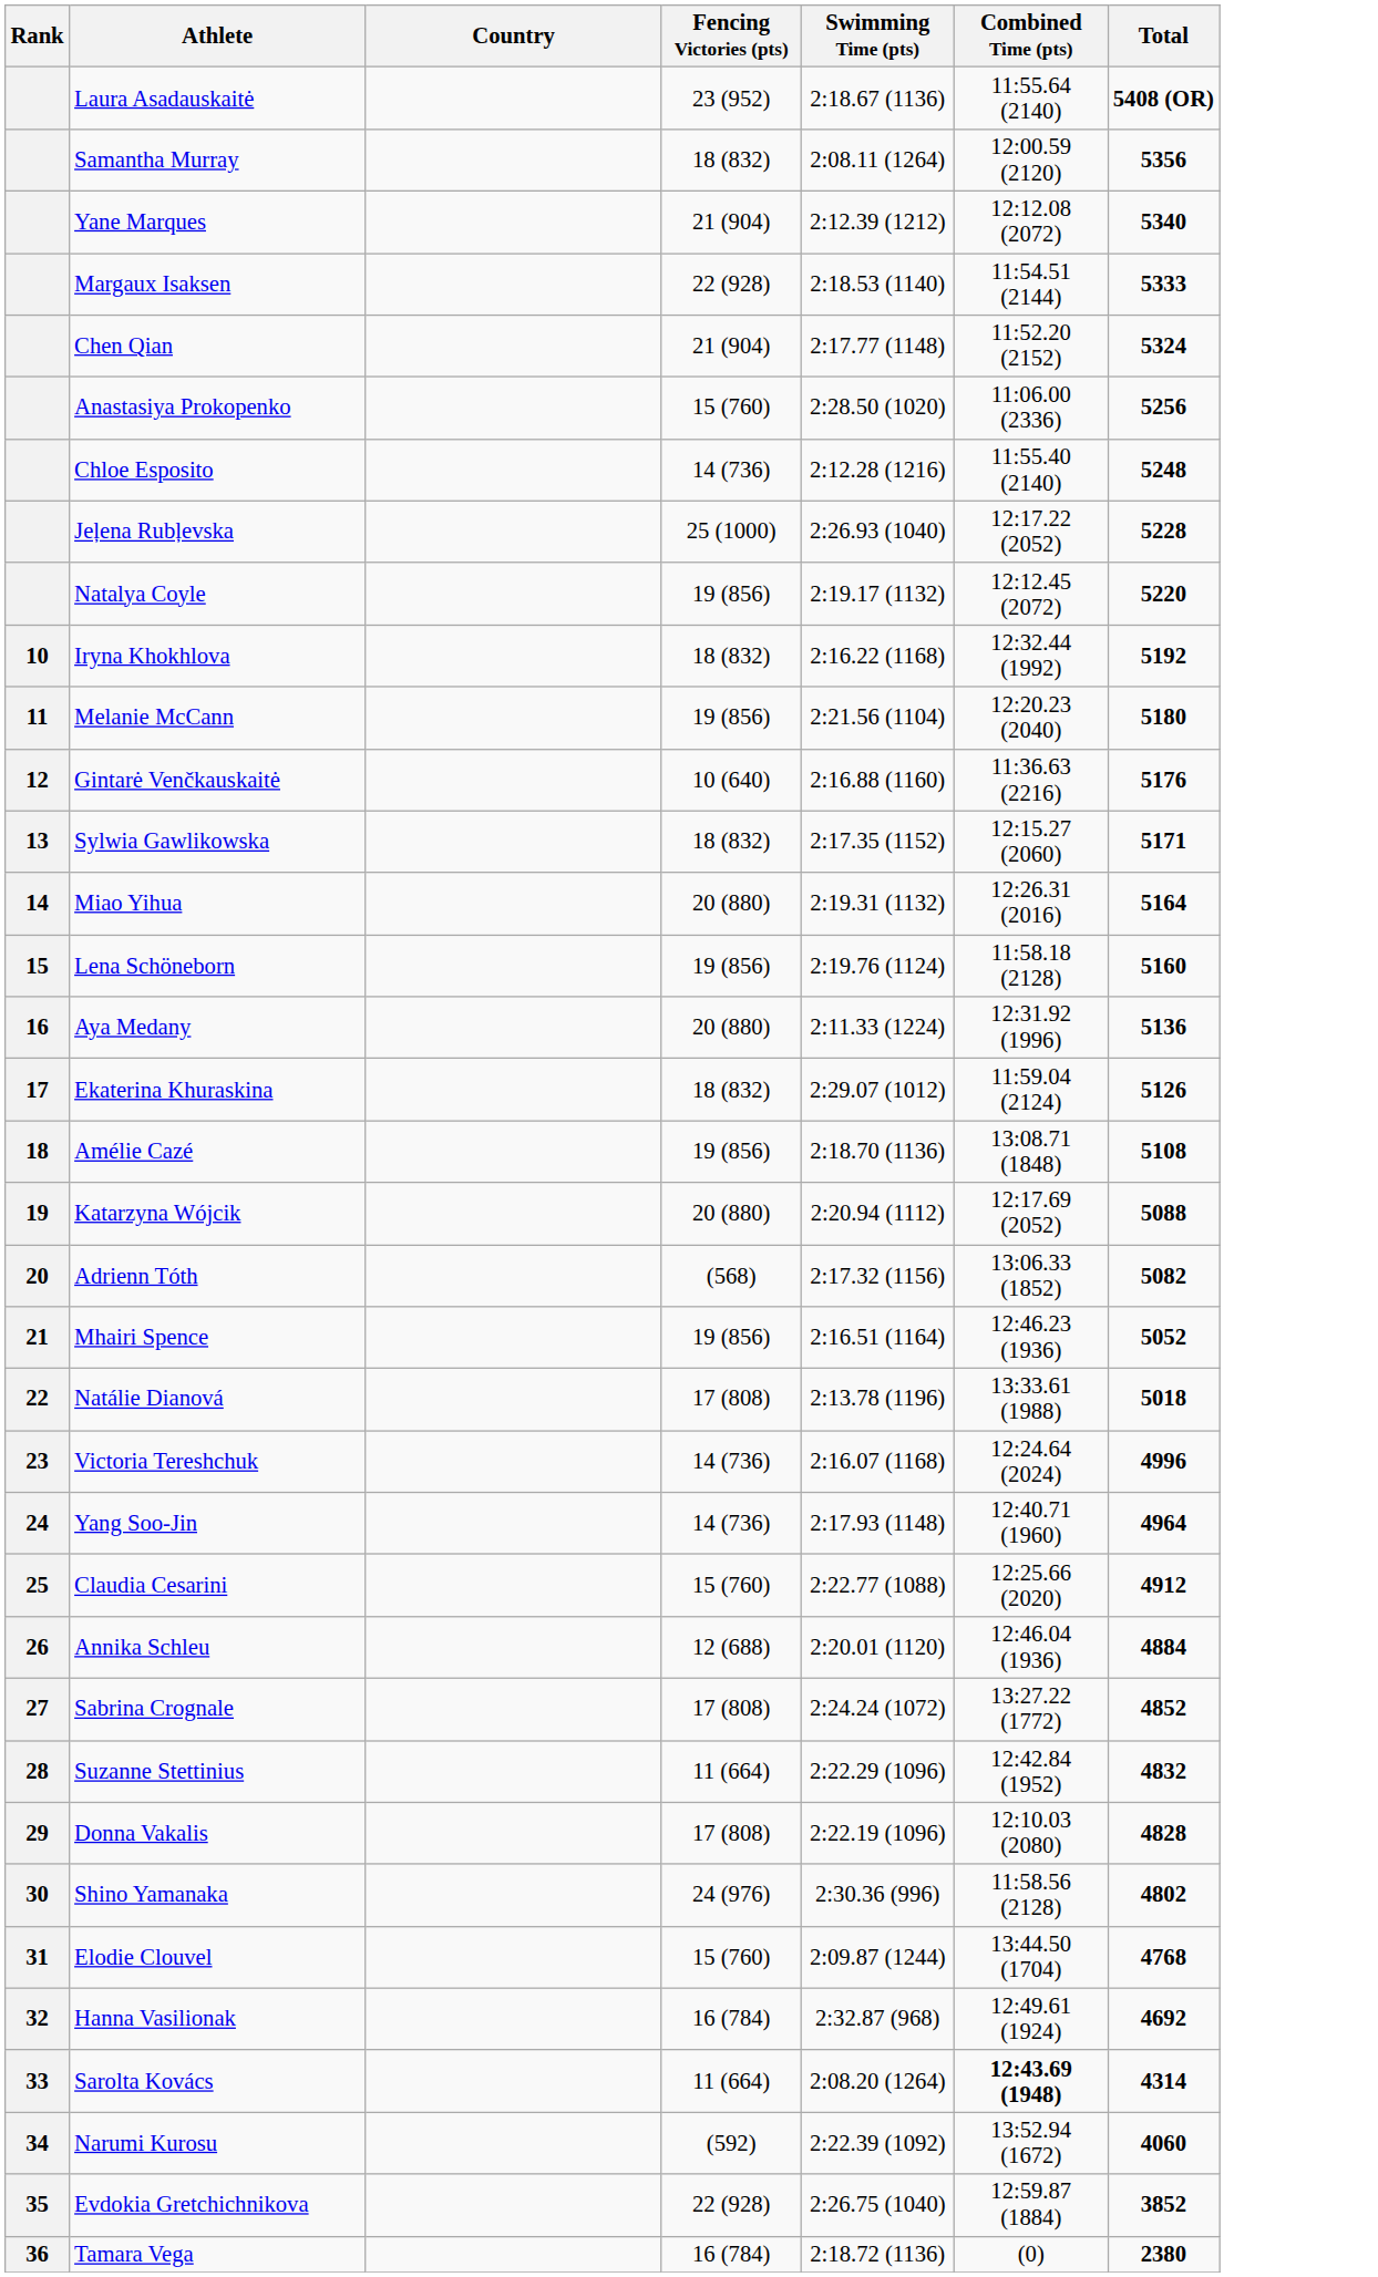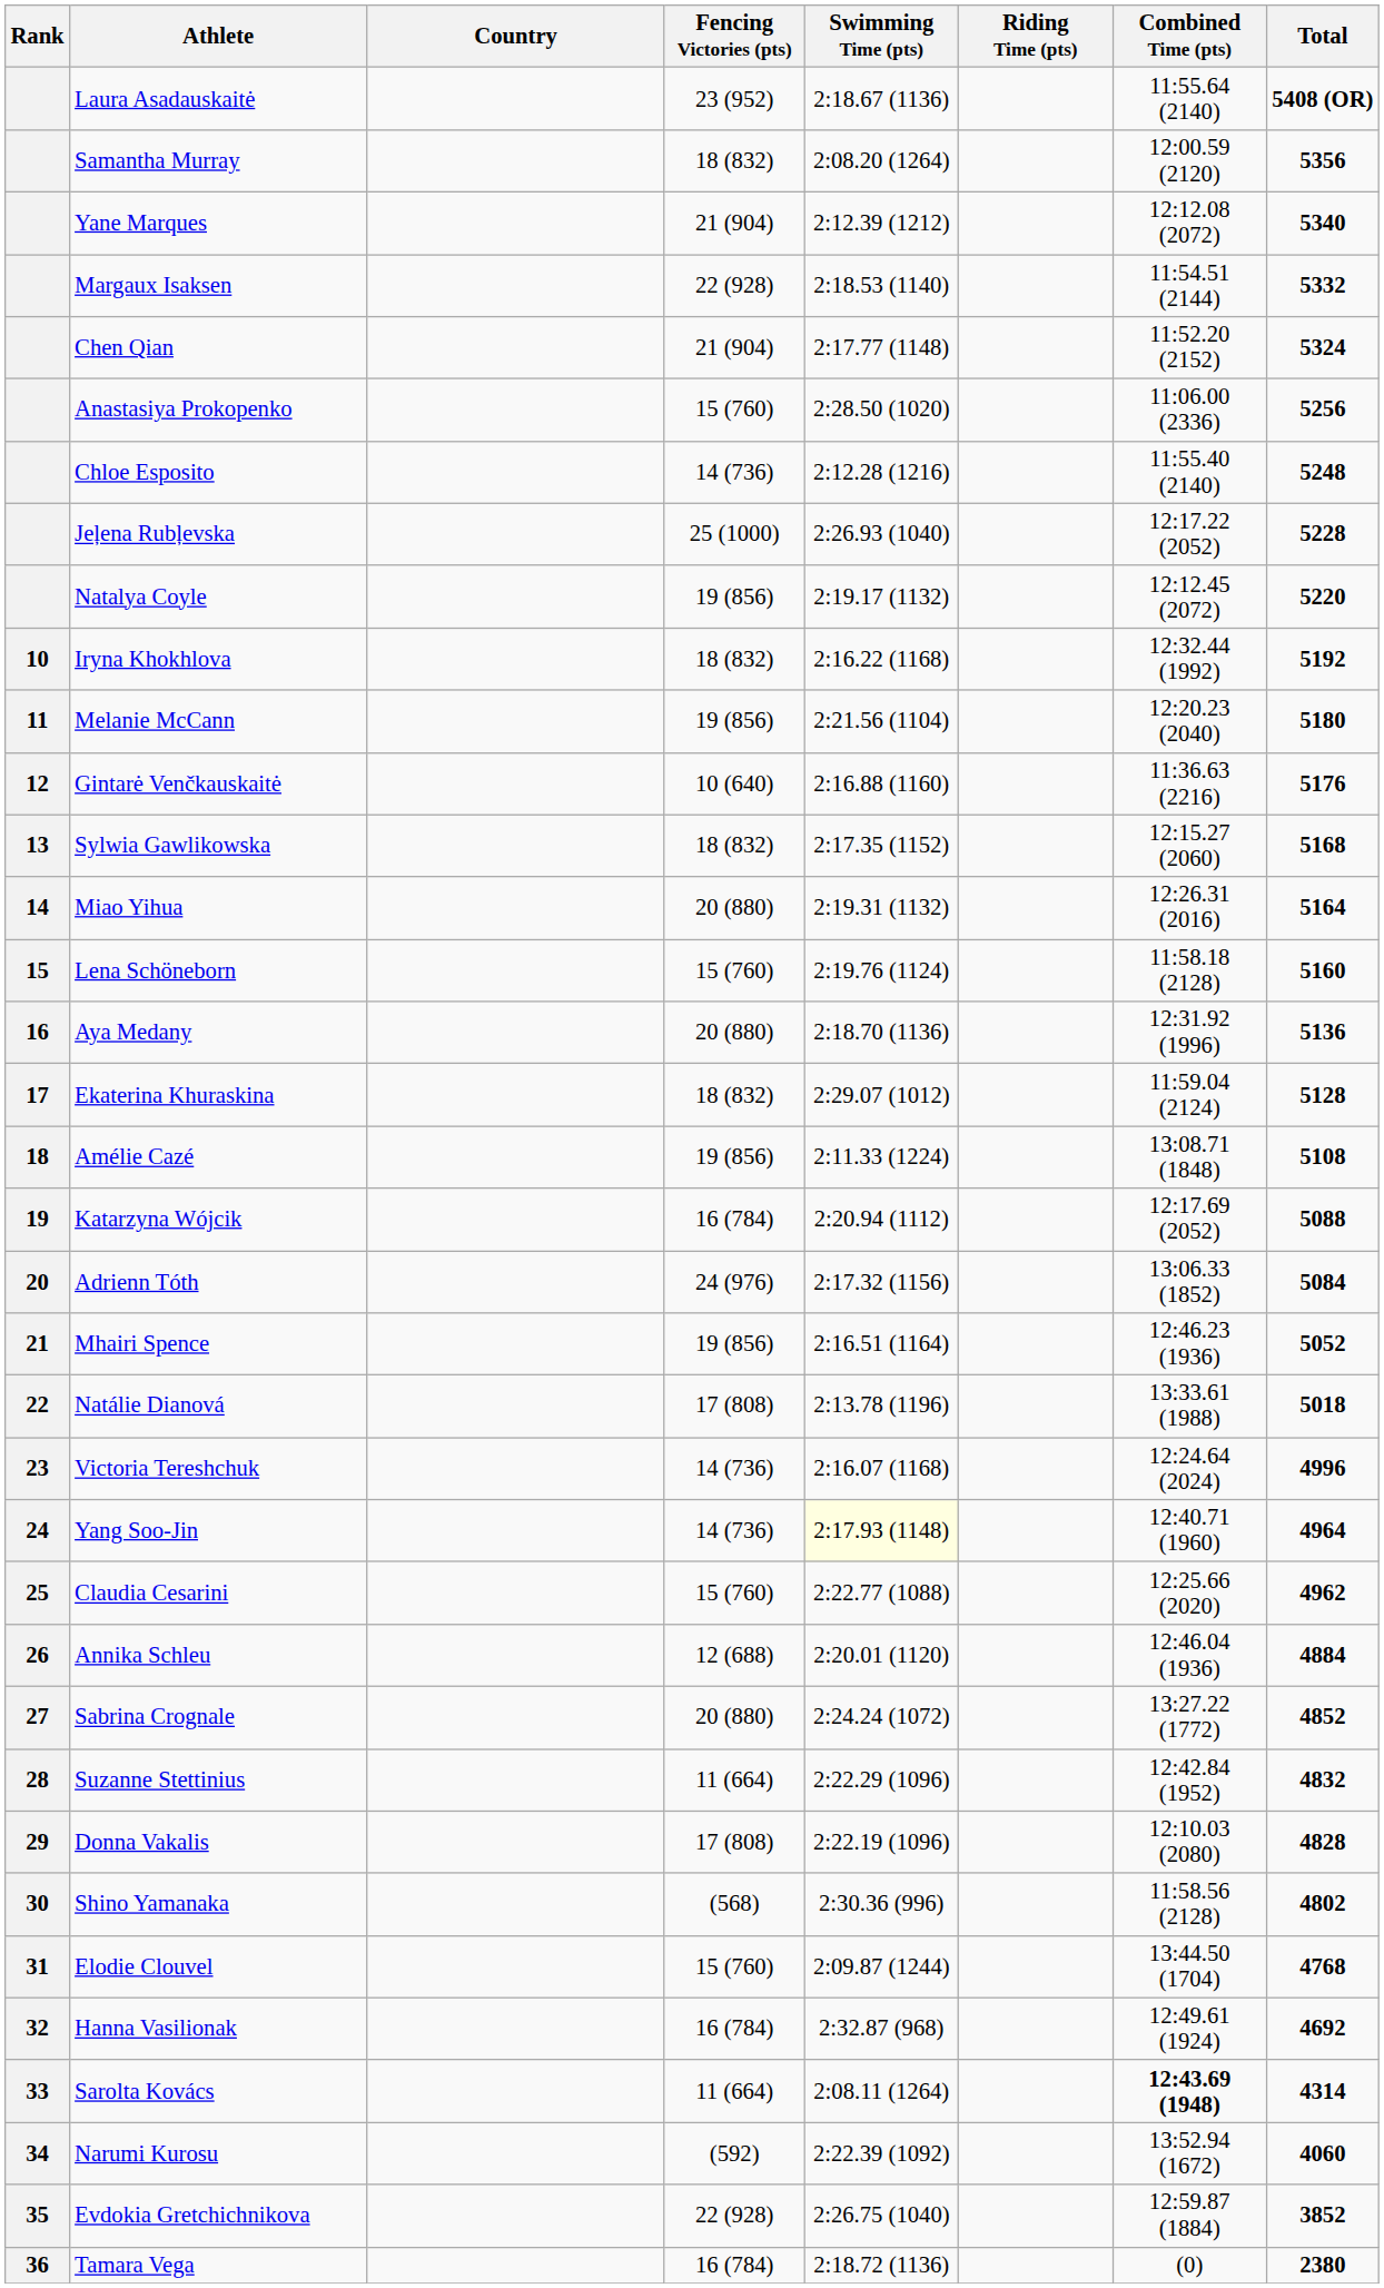 <table class="wikitable sortable" style="text-align:center;">
 <tr>
 <th width=30>Rank</th>
 <th width=200>Athlete</th>
 <th width=200>Country</th>
 <th width=90>Fencing <br><small>Victories (pts)</small></th>
 <th width=100>Swimming <br><small>Time (pts)</small></th>
+<th width=100>Riding <br><small>Time (pts)</small></th>
 <th width=100>Combined <br><small>Time (pts)</small></th>
 <th>Total</th>
 </tr>
 <tr>
 <th></th>
 <td align=left><a href='#'>Laura Asadauskaitė</a></td>
 <td align=left></td>
 <td>23 (952)</td>
 <td>2:18.67 (1136)</td>
+<td></td>
 <td>11:55.64 (2140)</td>
 <td><strong>5408</strong> <strong>(OR)</strong></td>
 </tr>
 <tr>
 <th></th>
 <td align=left><a href='#'>Samantha Murray</a></td>
 <td align=left></td>
 <td>18 (832)</td>
-<td>2:08.11 (1264)</td>
+<td>2:08.20 (1264)</td>
+<td></td>
 <td>12:00.59 (2120)</td>
 <td><strong>5356</strong></td>
 </tr>
 <tr>
 <th></th>
 <td align=left><a href='#'>Yane Marques</a></td>
 <td align=left></td>
 <td>21 (904)</td>
 <td>2:12.39 (1212)</td>
+<td></td>
 <td>12:12.08 (2072)</td>
 <td><strong>5340</strong></td>
 </tr>
 <tr>
 <th></th>
 <td align=left><a href='#'>Margaux Isaksen</a></td>
 <td align=left></td>
 <td>22 (928)</td>
 <td>2:18.53 (1140)</td>
+<td></td>
 <td>11:54.51 (2144)</td>
-<td><strong>5333</strong></td>
+<td><strong>5332</strong></td>
 </tr>
 <tr>
 <th></th>
 <td align=left><a href='#'>Chen Qian</a></td>
 <td align=left></td>
 <td>21 (904)</td>
 <td>2:17.77 (1148)</td>
+<td></td>
 <td>11:52.20 (2152)</td>
 <td><strong>5324</strong></td>
 </tr>
 <tr>
 <th></th>
 <td align=left><a href='#'>Anastasiya Prokopenko</a></td>
 <td align=left></td>
 <td>15 (760)</td>
 <td>2:28.50 (1020)</td>
+<td></td>
 <td>11:06.00 (2336)</td>
 <td><strong>5256</strong></td>
 </tr>
 <tr>
 <th></th>
 <td align=left><a href='#'>Chloe Esposito</a></td>
 <td align=left></td>
 <td>14 (736)</td>
 <td>2:12.28 (1216)</td>
+<td></td>
 <td>11:55.40 (2140)</td>
 <td><strong>5248</strong></td>
 </tr>
 <tr>
 <th></th>
 <td align=left><a href='#'>Jeļena Rubļevska</a></td>
 <td align=left></td>
 <td>25 (1000)</td>
 <td>2:26.93 (1040)</td>
+<td></td>
 <td>12:17.22 (2052)</td>
 <td><strong>5228</strong></td>
 </tr>
 <tr>
 <th></th>
 <td align=left><a href='#'>Natalya Coyle</a></td>
 <td align=left></td>
 <td>19 (856)</td>
 <td>2:19.17 (1132)</td>
+<td></td>
 <td>12:12.45 (2072)</td>
 <td><strong>5220</strong></td>
 </tr>
 <tr>
 <th>10</th>
 <td align=left><a href='#'>Iryna Khokhlova</a></td>
 <td align=left></td>
 <td>18 (832)</td>
 <td>2:16.22 (1168)</td>
+<td></td>
 <td>12:32.44 (1992)</td>
 <td><strong>5192</strong></td>
 </tr>
 <tr>
 <th>11</th>
 <td align=left><a href='#'>Melanie McCann</a></td>
 <td align=left></td>
 <td>19 (856)</td>
 <td>2:21.56 (1104)</td>
+<td></td>
 <td>12:20.23 (2040)</td>
 <td><strong>5180</strong></td>
 </tr>
 <tr>
 <th>12</th>
 <td align=left><a href='#'>Gintarė Venčkauskaitė</a></td>
 <td align=left></td>
 <td>10 (640)</td>
 <td>2:16.88 (1160)</td>
+<td></td>
 <td>11:36.63 (2216)</td>
 <td><strong>5176</strong></td>
 </tr>
 <tr>
 <th>13</th>
 <td align=left><a href='#'>Sylwia Gawlikowska</a></td>
 <td align=left></td>
 <td>18 (832)</td>
 <td>2:17.35 (1152)</td>
+<td></td>
 <td>12:15.27 (2060)</td>
-<td><strong>5171</strong></td>
+<td><strong>5168</strong></td>
 </tr>
 <tr>
 <th>14</th>
 <td align=left><a href='#'>Miao Yihua</a></td>
 <td align=left></td>
 <td>20 (880)</td>
 <td>2:19.31 (1132)</td>
+<td></td>
 <td>12:26.31 (2016)</td>
 <td><strong>5164</strong></td>
 </tr>
 <tr>
 <th>15</th>
 <td align=left><a href='#'>Lena Schöneborn</a></td>
 <td align=left></td>
-<td>19 (856)</td>
+<td>15 (760)</td>
 <td>2:19.76 (1124)</td>
+<td></td>
 <td>11:58.18 (2128)</td>
 <td><strong>5160</strong></td>
 </tr>
 <tr>
 <th>16</th>
 <td align=left><a href='#'>Aya Medany</a></td>
 <td align=left></td>
 <td>20 (880)</td>
-<td>2:11.33 (1224)</td>
+<td>2:18.70 (1136)</td>
+<td></td>
 <td>12:31.92 (1996)</td>
 <td><strong>5136</strong></td>
 </tr>
 <tr>
 <th>17</th>
 <td align=left><a href='#'>Ekaterina Khuraskina</a></td>
 <td align=left></td>
 <td>18 (832)</td>
 <td>2:29.07 (1012)</td>
+<td></td>
 <td>11:59.04 (2124)</td>
-<td><strong>5126</strong></td>
+<td><strong>5128</strong></td>
 </tr>
 <tr>
 <th>18</th>
 <td align=left><a href='#'>Amélie Cazé</a></td>
 <td align=left></td>
 <td>19 (856)</td>
-<td>2:18.70 (1136)</td>
+<td>2:11.33 (1224)</td>
+<td></td>
 <td>13:08.71 (1848)</td>
 <td><strong>5108</strong></td>
 </tr>
 <tr>
 <th>19</th>
 <td align=left><a href='#'>Katarzyna Wójcik</a></td>
 <td align=left></td>
-<td>20 (880)</td>
+<td>16 (784)</td>
 <td>2:20.94 (1112)</td>
+<td></td>
 <td>12:17.69 (2052)</td>
 <td><strong>5088</strong></td>
 </tr>
 <tr>
 <th>20</th>
 <td align=left><a href='#'>Adrienn Tóth</a></td>
 <td align=left></td>
-<td> (568)</td>
+<td>24 (976)</td>
 <td>2:17.32 (1156)</td>
+<td></td>
 <td>13:06.33 (1852)</td>
-<td><strong>5082</strong></td>
+<td><strong>5084</strong></td>
 </tr>
 <tr>
 <th>21</th>
 <td align=left><a href='#'>Mhairi Spence</a></td>
 <td align=left></td>
 <td>19 (856)</td>
 <td>2:16.51 (1164)</td>
+<td></td>
 <td>12:46.23 (1936)</td>
 <td><strong>5052</strong></td>
 </tr>
 <tr>
 <th>22</th>
 <td align=left><a href='#'>Natálie Dianová</a></td>
 <td align=left></td>
 <td>17 (808)</td>
 <td>2:13.78 (1196)</td>
+<td></td>
 <td>13:33.61 (1988)</td>
 <td><strong>5018</strong></td>
 </tr>
 <tr>
 <th>23</th>
 <td align=left><a href='#'>Victoria Tereshchuk</a></td>
 <td align=left></td>
 <td>14 (736)</td>
 <td>2:16.07 (1168)</td>
+<td></td>
 <td>12:24.64 (2024)</td>
 <td><strong>4996</strong></td>
 </tr>
 <tr>
 <th>24</th>
 <td align=left><a href='#'>Yang Soo-Jin</a></td>
 <td align=left></td>
 <td>14 (736)</td>
-<td>2:17.93 (1148)</td>
+<td style="background: lightyellow;">2:17.93 (1148)</td>
+<td></td>
 <td>12:40.71 (1960)</td>
 <td><strong>4964</strong></td>
 </tr>
 <tr>
 <th>25</th>
 <td align=left><a href='#'>Claudia Cesarini</a></td>
 <td align=left></td>
 <td>15 (760)</td>
 <td>2:22.77 (1088)</td>
+<td></td>
 <td>12:25.66 (2020)</td>
-<td><strong>4912</strong></td>
+<td><strong>4962</strong></td>
 </tr>
 <tr>
 <th>26</th>
 <td align=left><a href='#'>Annika Schleu</a></td>
 <td align=left></td>
 <td>12 (688)</td>
 <td>2:20.01 (1120)</td>
+<td></td>
 <td>12:46.04 (1936)</td>
 <td><strong>4884</strong></td>
 </tr>
 <tr>
 <th>27</th>
 <td align=left><a href='#'>Sabrina Crognale</a></td>
 <td align=left></td>
-<td>17 (808)</td>
+<td>20 (880)</td>
 <td>2:24.24 (1072)</td>
+<td></td>
 <td>13:27.22 (1772)</td>
 <td><strong>4852</strong></td>
 </tr>
 <tr>
 <th>28</th>
 <td align=left><a href='#'>Suzanne Stettinius</a></td>
 <td align=left></td>
 <td>11 (664)</td>
 <td>2:22.29 (1096)</td>
+<td></td>
 <td>12:42.84 (1952)</td>
 <td><strong>4832</strong></td>
 </tr>
 <tr>
 <th>29</th>
 <td align=left><a href='#'>Donna Vakalis</a></td>
 <td align=left></td>
 <td>17 (808)</td>
 <td>2:22.19 (1096)</td>
+<td></td>
 <td>12:10.03 (2080)</td>
 <td><strong>4828</strong></td>
 </tr>
 <tr>
 <th>30</th>
 <td align=left><a href='#'>Shino Yamanaka</a></td>
 <td align=left></td>
-<td>24 (976)</td>
+<td> (568)</td>
 <td>2:30.36 (996)</td>
+<td></td>
 <td>11:58.56 (2128)</td>
 <td><strong>4802</strong></td>
 </tr>
 <tr>
 <th>31</th>
 <td align=left><a href='#'>Elodie Clouvel</a></td>
 <td align=left></td>
 <td>15 (760)</td>
 <td>2:09.87 (1244)</td>
+<td></td>
 <td>13:44.50 (1704)</td>
 <td><strong>4768</strong></td>
 </tr>
 <tr>
 <th>32</th>
 <td align=left><a href='#'>Hanna Vasilionak</a></td>
 <td align=left></td>
 <td>16 (784)</td>
 <td>2:32.87 (968)</td>
+<td></td>
 <td>12:49.61 (1924)</td>
 <td><strong>4692</strong></td>
 </tr>
 <tr>
 <th>33</th>
 <td align=left><a href='#'>Sarolta Kovács</a></td>
 <td align=left></td>
 <td>11 (664)</td>
-<td>2:08.20 (1264)</td>
+<td>2:08.11 (1264)</td>
+<td></td>
 <td><strong>12:43.69 (1948)</strong></td>
 <td><strong>4314</strong></td>
 </tr>
 <tr>
 <th>34</th>
 <td align=left><a href='#'>Narumi Kurosu</a></td>
 <td align=left></td>
 <td> (592)</td>
 <td>2:22.39 (1092)</td>
+<td></td>
 <td>13:52.94 (1672)</td>
 <td><strong>4060</strong></td>
 </tr>
 <tr>
 <th>35</th>
 <td align=left><a href='#'>Evdokia Gretchichnikova</a></td>
 <td align=left></td>
 <td>22 (928)</td>
 <td>2:26.75 (1040)</td>
+<td></td>
 <td>12:59.87 (1884)</td>
 <td><strong>3852</strong></td>
 </tr>
 <tr>
 <th>36</th>
 <td align=left><a href='#'>Tamara Vega</a></td>
 <td align=left></td>
 <td>16 (784)</td>
 <td>2:18.72 (1136)</td>
+<td></td>
 <td> (0)</td>
 <td><strong>2380</strong></td>
 </tr>
 </table>
